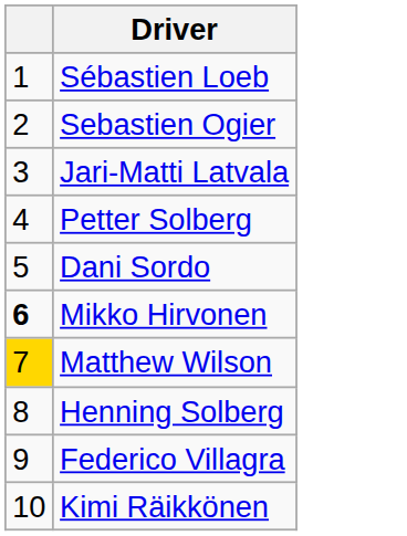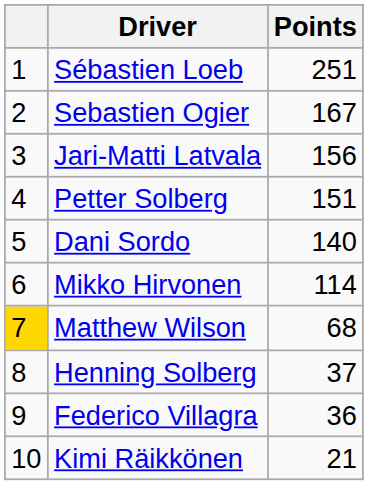 <table class="wikitable" style="font-size: 95%;">
 <tr>
 <th></th>
 <th>Driver</th>
+<th>Points</th>
 </tr>
 <tr>
 <td>1</td>
 <td> <a href='#'>Sébastien Loeb</a></td>
+<td align="right">251</td>
 </tr>
 <tr>
 <td>2</td>
 <td> <a href='#'>Sebastien Ogier</a></td>
+<td align="right">167</td>
 </tr>
 <tr>
 <td>3</td>
 <td> <a href='#'>Jari-Matti Latvala</a></td>
+<td align="right">156</td>
 </tr>
 <tr>
 <td>4</td>
 <td> <a href='#'>Petter Solberg</a></td>
+<td align="right">151</td>
 </tr>
 <tr>
 <td>5</td>
 <td> <a href='#'>Dani Sordo</a></td>
+<td align="right">140</td>
 </tr>
 <tr>
-<td><strong>6</strong></td>
+<td>6</td>
 <td> <a href='#'>Mikko Hirvonen</a></td>
+<td align="right">114</td>
 </tr>
 <tr>
 <td style="background: gold;">7</td>
 <td> <a href='#'>Matthew Wilson</a></td>
+<td align="right">68</td>
 </tr>
 <tr>
 <td>8</td>
 <td> <a href='#'>Henning Solberg</a></td>
+<td align="right">37</td>
 </tr>
 <tr>
 <td>9</td>
 <td> <a href='#'>Federico Villagra</a></td>
+<td align="right">36</td>
 </tr>
 <tr>
 <td>10</td>
 <td> <a href='#'>Kimi Räikkönen</a></td>
+<td align="right">21</td>
 </tr>
 </table>
